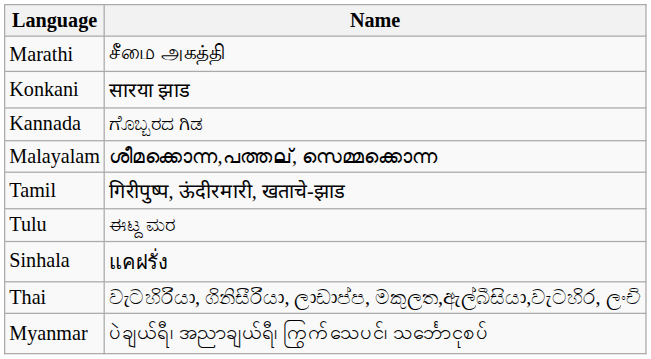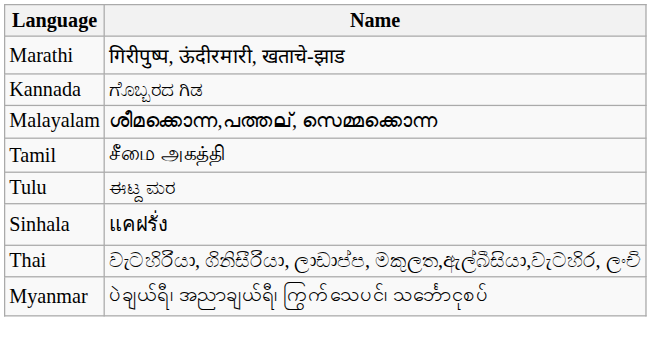 <table class="wikitable">
 <tr>
 <th>Language</th>
 <th>Name</th>
 </tr>
 <tr>
 <td>Marathi</td>
-<td>சீமை அகத்தி</td>
-</tr>
-<tr>
-<td>Konkani</td>
-<td>सारया झाड</td>
+<td>गिरीपुष्प, ऊंदीरमारी, खताचे-झाड</td>
 </tr>
 <tr>
 <td>Kannada</td>
 <td>ಗೊಬ್ಬರದ ಗಿಡ</td>
 </tr>
 <tr>
 <td>Malayalam</td>
 <td>ശീമക്കൊന്ന,പത്തല്, സെമ്മക്കൊന്ന</td>
 </tr>
 <tr>
 <td>Tamil</td>
-<td>गिरीपुष्प, ऊंदीरमारी, खताचे-झाड</td>
+<td>சீமை அகத்தி</td>
 </tr>
 <tr>
 <td>Tulu</td>
 <td>ಈಟ್ದ ಮರ</td>
 </tr>
 <tr>
 <td>Sinhala</td>
 <td>แคฝรั่ง</td>
 </tr>
 <tr>
 <td>Thai</td>
 <td>වැටහිරියා, ගිනිසීරියා, ලාඩාප්ප, මකුලත,ඇල්බීසියා,වැටහිර, ලංචි</td>
 </tr>
 <tr>
 <td>Myanmar</td>
 <td>ပဲချယ်ရီ၊ အညာချယ်ရီ၊ ကြွက်သေပင်၊ သင်္ဘောငုစပ်</td>
 </tr>
 </table>
